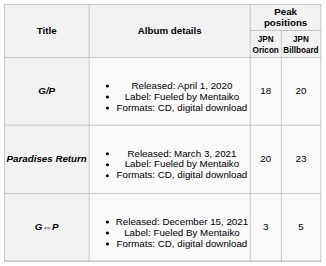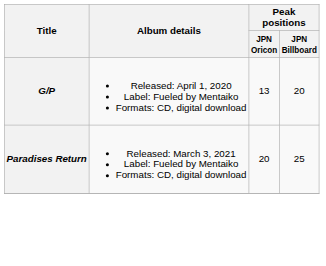 <table class="wikitable plainrowheaders" style="text-align:center;">
 <tr>
 <th scope="col" rowspan="2">Title</th>
 <th scope="col" rowspan="2">Album details</th>
 <th scope="col" colspan="2">Peak<br> positions</th>
 </tr>
 <tr>
 <th scope="col"><small>JPN<br>Oricon</small><br></th>
 <th scope="col"><small>JPN<br>Billboard</small><br></th>
 </tr>
 <tr>
 <th scope="row"><em>G/P</em><br></th>
 <td><br><ul><li>Released: April 1, 2020</li><li>Label: Fueled by Mentaiko</li><li>Formats: CD, digital download</li></ul></td>
-<td>18</td>
+<td>13</td>
 <td>20</td>
 </tr>
 <tr>
 <th scope="row"><em>Paradises Return</em></th>
 <td><br><ul><li>Released: March 3, 2021</li><li>Label: Fueled by Mentaiko</li><li>Formats: CD, digital download</li></ul></td>
 <td>20</td>
-<td>23</td>
-</tr>
-<tr>
-<th scope="row"><em>G⇔P</em><br></th>
-<td><br><ul><li>Released: December 15, 2021</li><li>Label: Fueled By Mentaiko</li><li>Formats: CD, digital download</li></ul></td>
-<td>3</td>
-<td>5</td>
+<td>25</td>
 </tr>
 <tr>
 </tr>
 </table>
